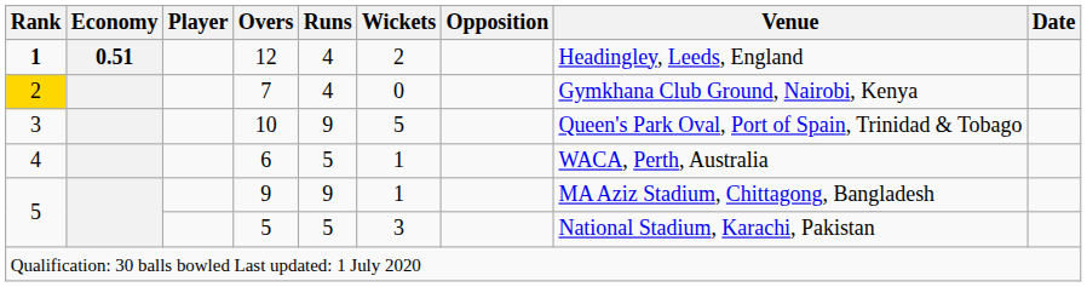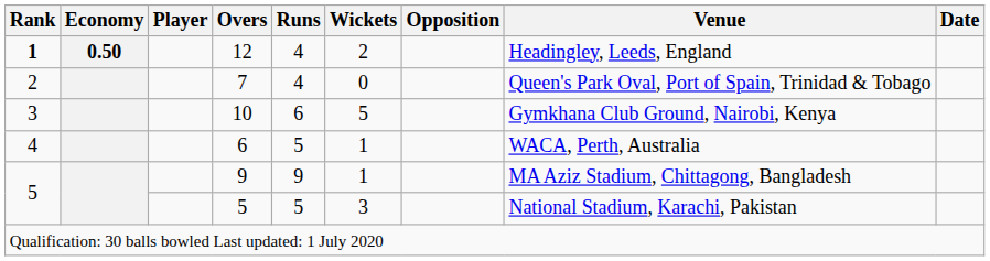 <table class="wikitable sortable">
 <tr>
 <th scope=col>Rank</th>
 <th scope=col>Economy</th>
 <th scope=col>Player</th>
 <th scope=col>Overs</th>
 <th scope=col>Runs</th>
 <th scope=col>Wickets</th>
 <th scope=col>Opposition</th>
 <th scope=col>Venue</th>
 <th scope=col>Date</th>
 </tr>
 <tr>
 <td align=center><strong>1</strong></td>
-<th scope=row style=text-align:center;>0.51</th>
+<th scope=row style=text-align:center;>0.50</th>
 <td></td>
 <td align=center>12</td>
 <td align=center>4</td>
 <td align=center>2</td>
 <td></td>
 <td><a href='#'>Headingley</a>, <a href='#'>Leeds</a>, England</td>
 <td> </td>
 </tr>
 <tr>
-<td align=center style="background: gold;">2</td>
+<td align=center>2</td>
 <th scope=row style=text-align:center;></th>
 <td></td>
 <td align=center>7</td>
 <td align=center>4</td>
 <td align=center>0</td>
 <td></td>
-<td><a href='#'>Gymkhana Club Ground</a>, <a href='#'>Nairobi</a>, Kenya</td>
+<td><a href='#'>Queen's Park Oval</a>, <a href='#'>Port of Spain</a>, Trinidad & Tobago</td>
 <td></td>
 </tr>
 <tr>
 <td align=center>3</td>
 <th scope=row style=text-align:center;></th>
 <td></td>
 <td align=center>10</td>
-<td align=center>9</td>
+<td align=center>6</td>
 <td align=center>5</td>
 <td></td>
-<td><a href='#'>Queen's Park Oval</a>, <a href='#'>Port of Spain</a>, Trinidad & Tobago</td>
+<td><a href='#'>Gymkhana Club Ground</a>, <a href='#'>Nairobi</a>, Kenya</td>
 <td></td>
 </tr>
 <tr>
 <td align=center>4</td>
 <th scope=row style=text-align:center;></th>
 <td></td>
 <td align=center>6</td>
 <td align=center>5</td>
 <td align=center>1</td>
 <td></td>
 <td><a href='#'>WACA</a>, <a href='#'>Perth</a>, Australia</td>
 <td></td>
 </tr>
 <tr>
 <td align=center rowspan=2>5</td>
 <th scope=row style=text-align:center; rowspan=2></th>
 <td></td>
 <td align=center>9</td>
 <td align=center>9</td>
 <td align=center>1</td>
 <td></td>
 <td><a href='#'>MA Aziz Stadium</a>, <a href='#'>Chittagong</a>, Bangladesh</td>
 <td></td>
 </tr>
 <tr>
 <td></td>
 <td align=center>5</td>
 <td align=center>5</td>
 <td align=center>3</td>
 <td></td>
 <td><a href='#'>National Stadium</a>, <a href='#'>Karachi</a>, Pakistan</td>
 <td></td>
 </tr>
 <tr class=sortbottom>
 <td colspan=9><small>Qualification: 30 balls bowled Last updated: 1 July 2020</small></td>
 </tr>
 </table>
